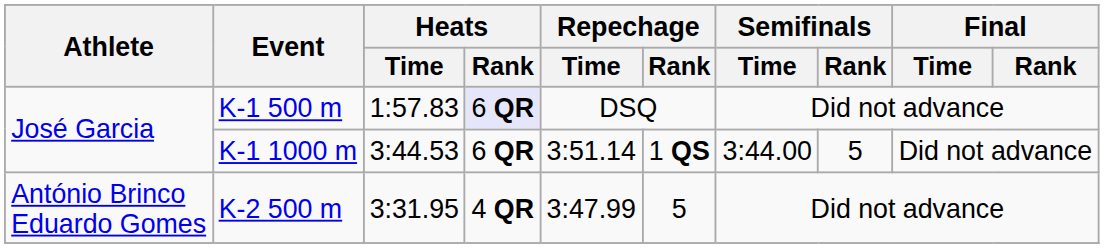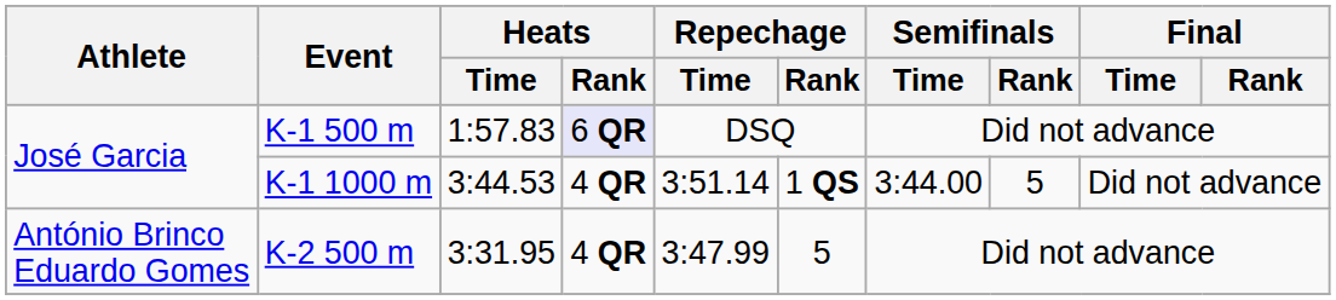 <table class=wikitable style="font-size:90%">
 <tr>
 <th rowspan="2">Athlete</th>
 <th rowspan="2">Event</th>
 <th colspan="2">Heats</th>
 <th colspan="2">Repechage</th>
 <th colspan="2">Semifinals</th>
 <th colspan="2">Final</th>
 </tr>
 <tr style="font-size:95%">
 <th>Time</th>
 <th>Rank</th>
 <th>Time</th>
 <th>Rank</th>
 <th>Time</th>
 <th>Rank</th>
 <th>Time</th>
 <th>Rank</th>
 </tr>
 <tr align=center>
 <td align=left rowspan=2><a href='#'>José Garcia</a></td>
 <td align=left><a href='#'>K-1 500 m</a></td>
 <td>1:57.83</td>
 <td style="background: lavender;">6 <strong>QR</strong></td>
 <td colspan=2>DSQ</td>
 <td colspan=4>Did not advance</td>
 </tr>
 <tr align=center>
 <td align=left><a href='#'>K-1 1000 m</a></td>
 <td>3:44.53</td>
-<td>6 <strong>QR</strong></td>
+<td>4 <strong>QR</strong></td>
 <td>3:51.14</td>
 <td>1 <strong>QS</strong></td>
 <td>3:44.00</td>
 <td>5</td>
 <td colspan=2>Did not advance</td>
 </tr>
 <tr align=center>
 <td align=left><a href='#'>António Brinco</a> <br> <a href='#'>Eduardo Gomes</a></td>
 <td align=left><a href='#'>K-2 500 m</a></td>
 <td>3:31.95</td>
 <td>4 <strong>QR</strong></td>
 <td>3:47.99</td>
 <td>5</td>
 <td colspan=4>Did not advance</td>
 </tr>
 </table>
